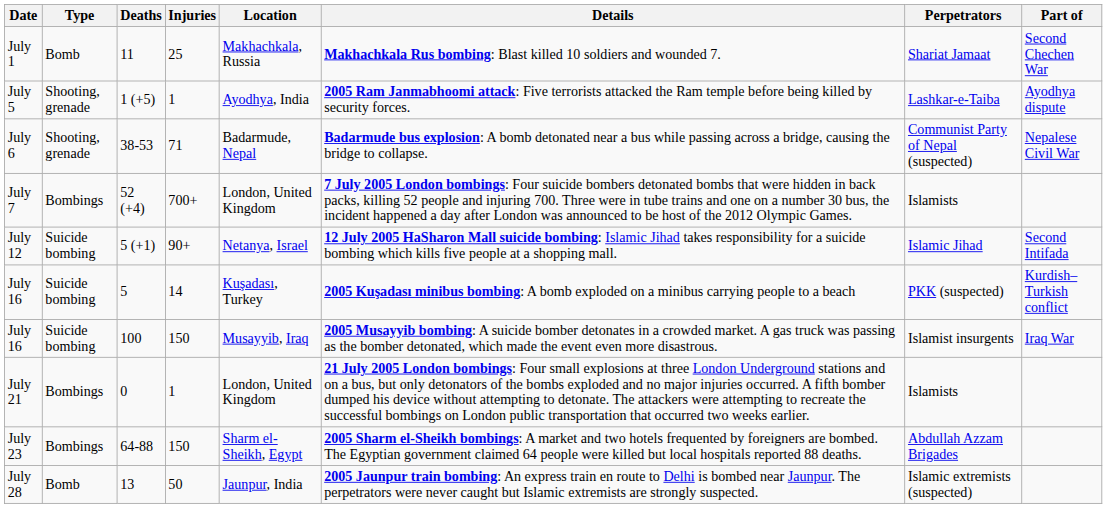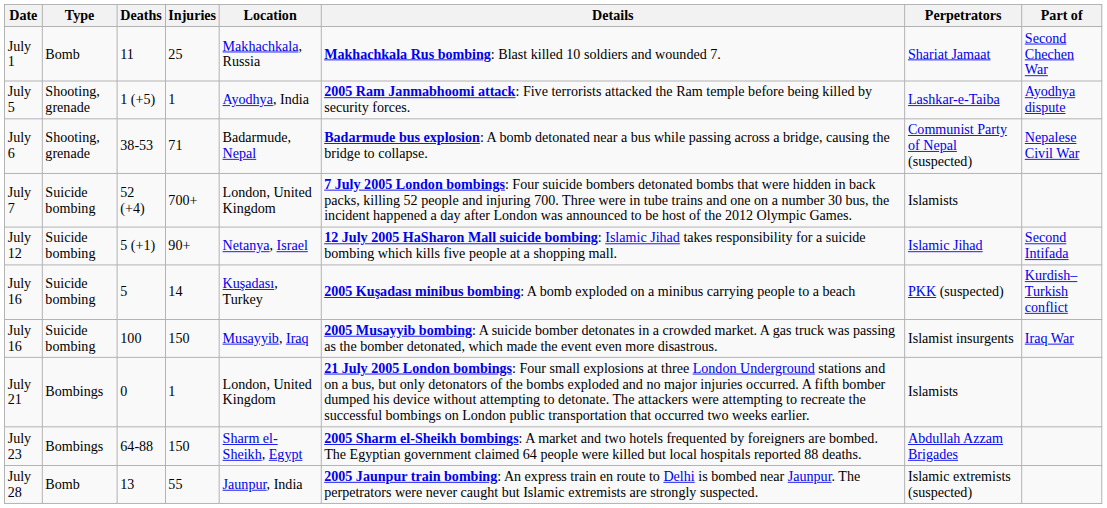 <table class="wikitable sortable" id="terrorIncidents2005Jul">
 <tr>
 <th>Date</th>
 <th>Type</th>
 <th>Deaths</th>
 <th>Injuries</th>
 <th>Location</th>
 <th>Details</th>
 <th>Perpetrators</th>
 <th>Part of</th>
 </tr>
 <tr>
 <td>July 1</td>
 <td>Bomb</td>
 <td>11</td>
 <td>25</td>
 <td><a href='#'>Makhachkala</a>, Russia</td>
 <td><strong><a href='#'>Makhachkala Rus bombing</a></strong>: Blast killed 10 soldiers and wounded 7.</td>
 <td><a href='#'>Shariat Jamaat</a></td>
 <td><a href='#'>Second Chechen War</a></td>
 </tr>
 <tr>
 <td>July 5</td>
 <td>Shooting, grenade</td>
 <td>1 (+5)</td>
 <td>1</td>
 <td><a href='#'>Ayodhya</a>, India</td>
 <td><strong><a href='#'>2005 Ram Janmabhoomi attack</a></strong>: Five terrorists attacked the Ram temple before being killed by security forces.</td>
 <td><a href='#'>Lashkar-e-Taiba</a></td>
 <td><a href='#'>Ayodhya dispute</a></td>
 </tr>
 <tr>
 <td>July 6</td>
 <td>Shooting, grenade</td>
 <td>38-53</td>
 <td>71</td>
 <td>Badarmude, <a href='#'>Nepal</a></td>
 <td><strong><a href='#'>Badarmude bus explosion</a></strong>: A bomb detonated near a bus while passing across a bridge, causing the bridge to collapse.</td>
 <td><a href='#'>Communist Party of Nepal</a> (suspected)</td>
 <td><a href='#'>Nepalese Civil War</a></td>
 </tr>
 <tr>
 <td>July 7</td>
-<td>Bombings</td>
+<td>Suicide bombing</td>
 <td>52 (+4)</td>
 <td>700+</td>
 <td>London, United Kingdom</td>
 <td><strong><a href='#'>7 July 2005 London bombings</a></strong>: Four suicide bombers detonated bombs that were hidden in back packs, killing 52 people and injuring 700. Three were in tube trains and one on a number 30 bus, the incident happened a day after London was announced to be host of the 2012 Olympic Games.</td>
 <td>Islamists</td>
 <td></td>
 </tr>
 <tr Islamic Terrorism in Europe>
 <td>July 12</td>
 <td>Suicide bombing</td>
 <td>5 (+1)</td>
 <td>90+</td>
 <td><a href='#'>Netanya</a>, <a href='#'>Israel</a></td>
 <td><strong><a href='#'>12 July 2005 HaSharon Mall suicide bombing</a></strong>: <a href='#'>Islamic Jihad</a> takes responsibility for a suicide bombing which kills five people at a shopping mall.</td>
 <td><a href='#'>Islamic Jihad</a></td>
 <td><a href='#'>Second Intifada</a></td>
 </tr>
 <tr>
 <td>July 16</td>
 <td>Suicide bombing</td>
 <td>5</td>
 <td>14</td>
 <td><a href='#'>Kuşadası</a>, Turkey</td>
 <td><strong><a href='#'>2005 Kuşadası minibus bombing</a></strong>: A bomb exploded on a minibus carrying people to a beach</td>
 <td><a href='#'>PKK</a> (suspected)</td>
 <td><a href='#'>Kurdish–Turkish conflict</a></td>
 </tr>
 <tr>
 <td>July 16</td>
 <td>Suicide bombing</td>
 <td>100</td>
 <td>150</td>
 <td><a href='#'>Musayyib</a>, <a href='#'>Iraq</a></td>
 <td><strong><a href='#'>2005 Musayyib bombing</a></strong>: A suicide bomber detonates in a crowded market. A gas truck was passing as the bomber detonated, which made the event even more disastrous.</td>
 <td>Islamist insurgents</td>
 <td><a href='#'>Iraq War</a></td>
 </tr>
 <tr>
 <td>July 21</td>
 <td>Bombings</td>
 <td>0</td>
 <td>1</td>
 <td>London, United Kingdom</td>
 <td><strong><a href='#'>21 July 2005 London bombings</a></strong>: Four small explosions at three <a href='#'>London Underground</a> stations and on a bus, but only detonators of the bombs exploded and no major injuries occurred. A fifth bomber dumped his device without attempting to detonate. The attackers were attempting to recreate the successful bombings on London public transportation that occurred two weeks earlier.</td>
 <td>Islamists</td>
 <td></td>
 </tr>
 <tr>
 <td>July 23</td>
 <td>Bombings</td>
 <td>64-88</td>
 <td>150</td>
 <td><a href='#'>Sharm el-Sheikh</a>, <a href='#'>Egypt</a></td>
 <td><strong><a href='#'>2005 Sharm el-Sheikh bombings</a></strong>: A market and two hotels frequented by foreigners are bombed. The Egyptian government claimed 64 people were killed but local hospitals reported 88 deaths.</td>
 <td><a href='#'>Abdullah Azzam Brigades</a></td>
 <td></td>
 </tr>
 <tr>
 <td>July 28</td>
 <td>Bomb</td>
 <td>13</td>
-<td>50</td>
+<td>55</td>
 <td><a href='#'>Jaunpur</a>, India</td>
 <td><strong><a href='#'>2005 Jaunpur train bombing</a></strong>: An express train en route to <a href='#'>Delhi</a> is bombed near <a href='#'>Jaunpur</a>. The perpetrators were never caught but Islamic extremists are strongly suspected.</td>
 <td>Islamic extremists (suspected)</td>
 <td></td>
 </tr>
 </table>
